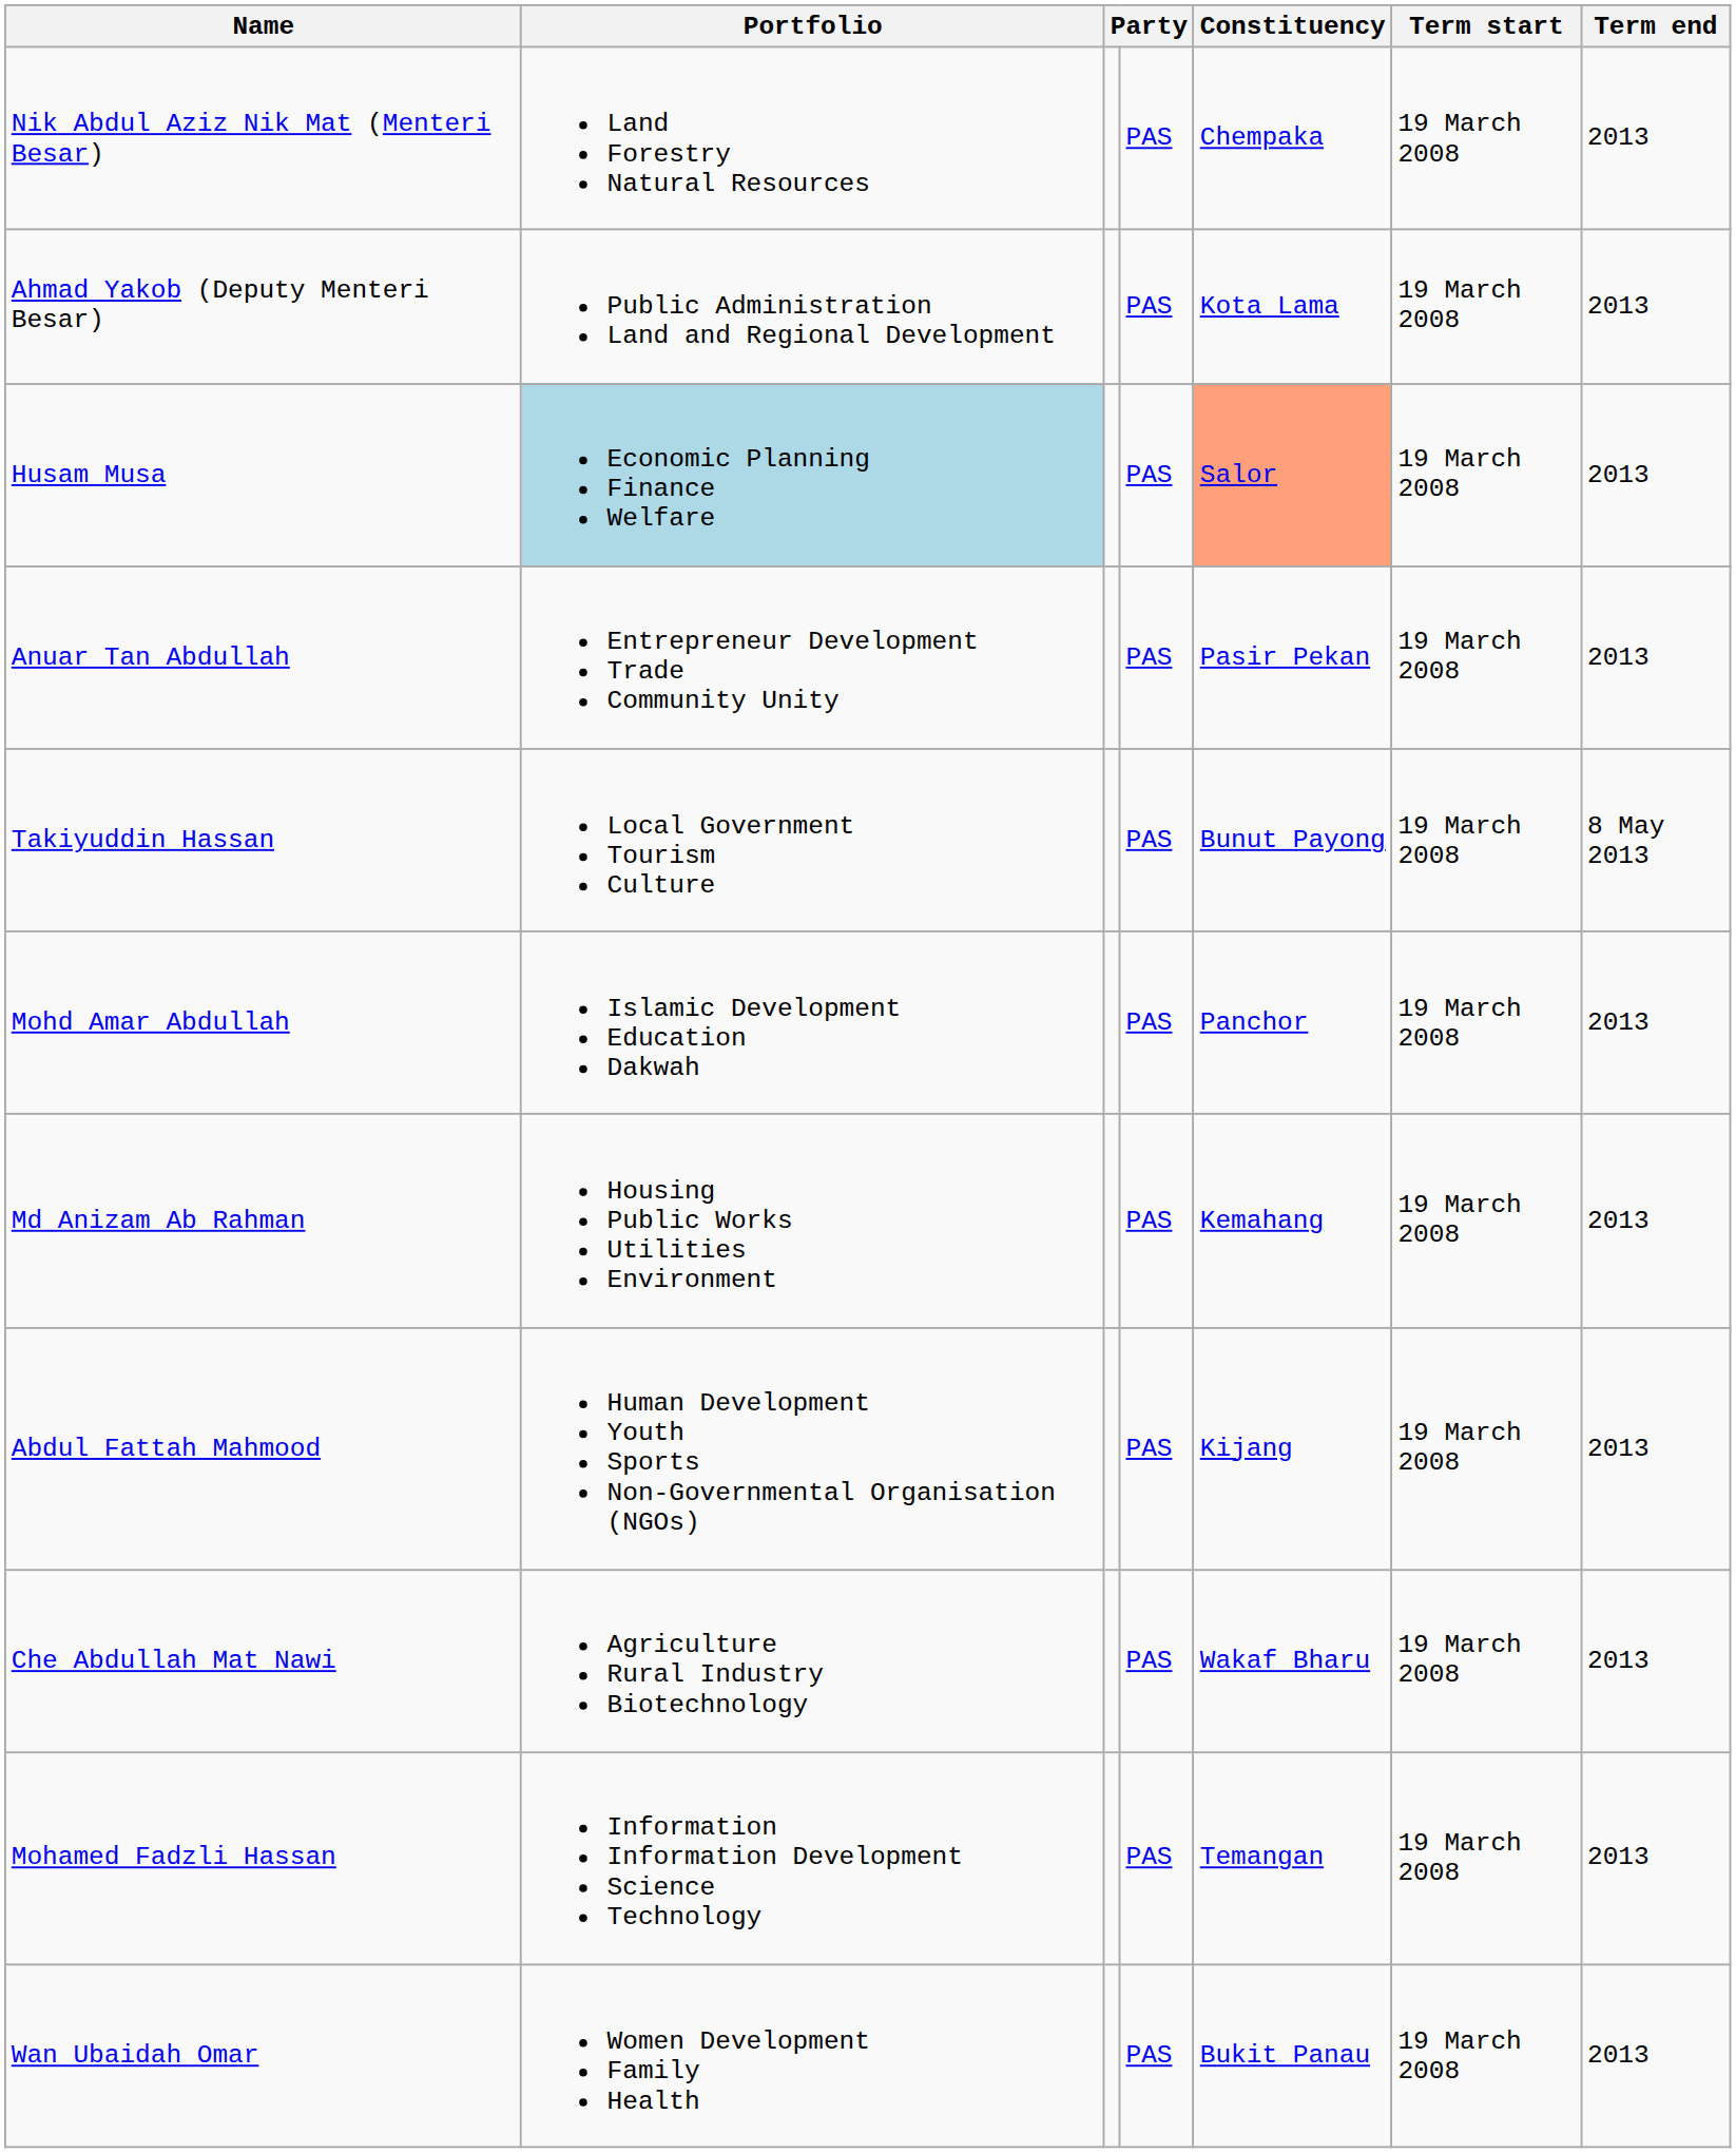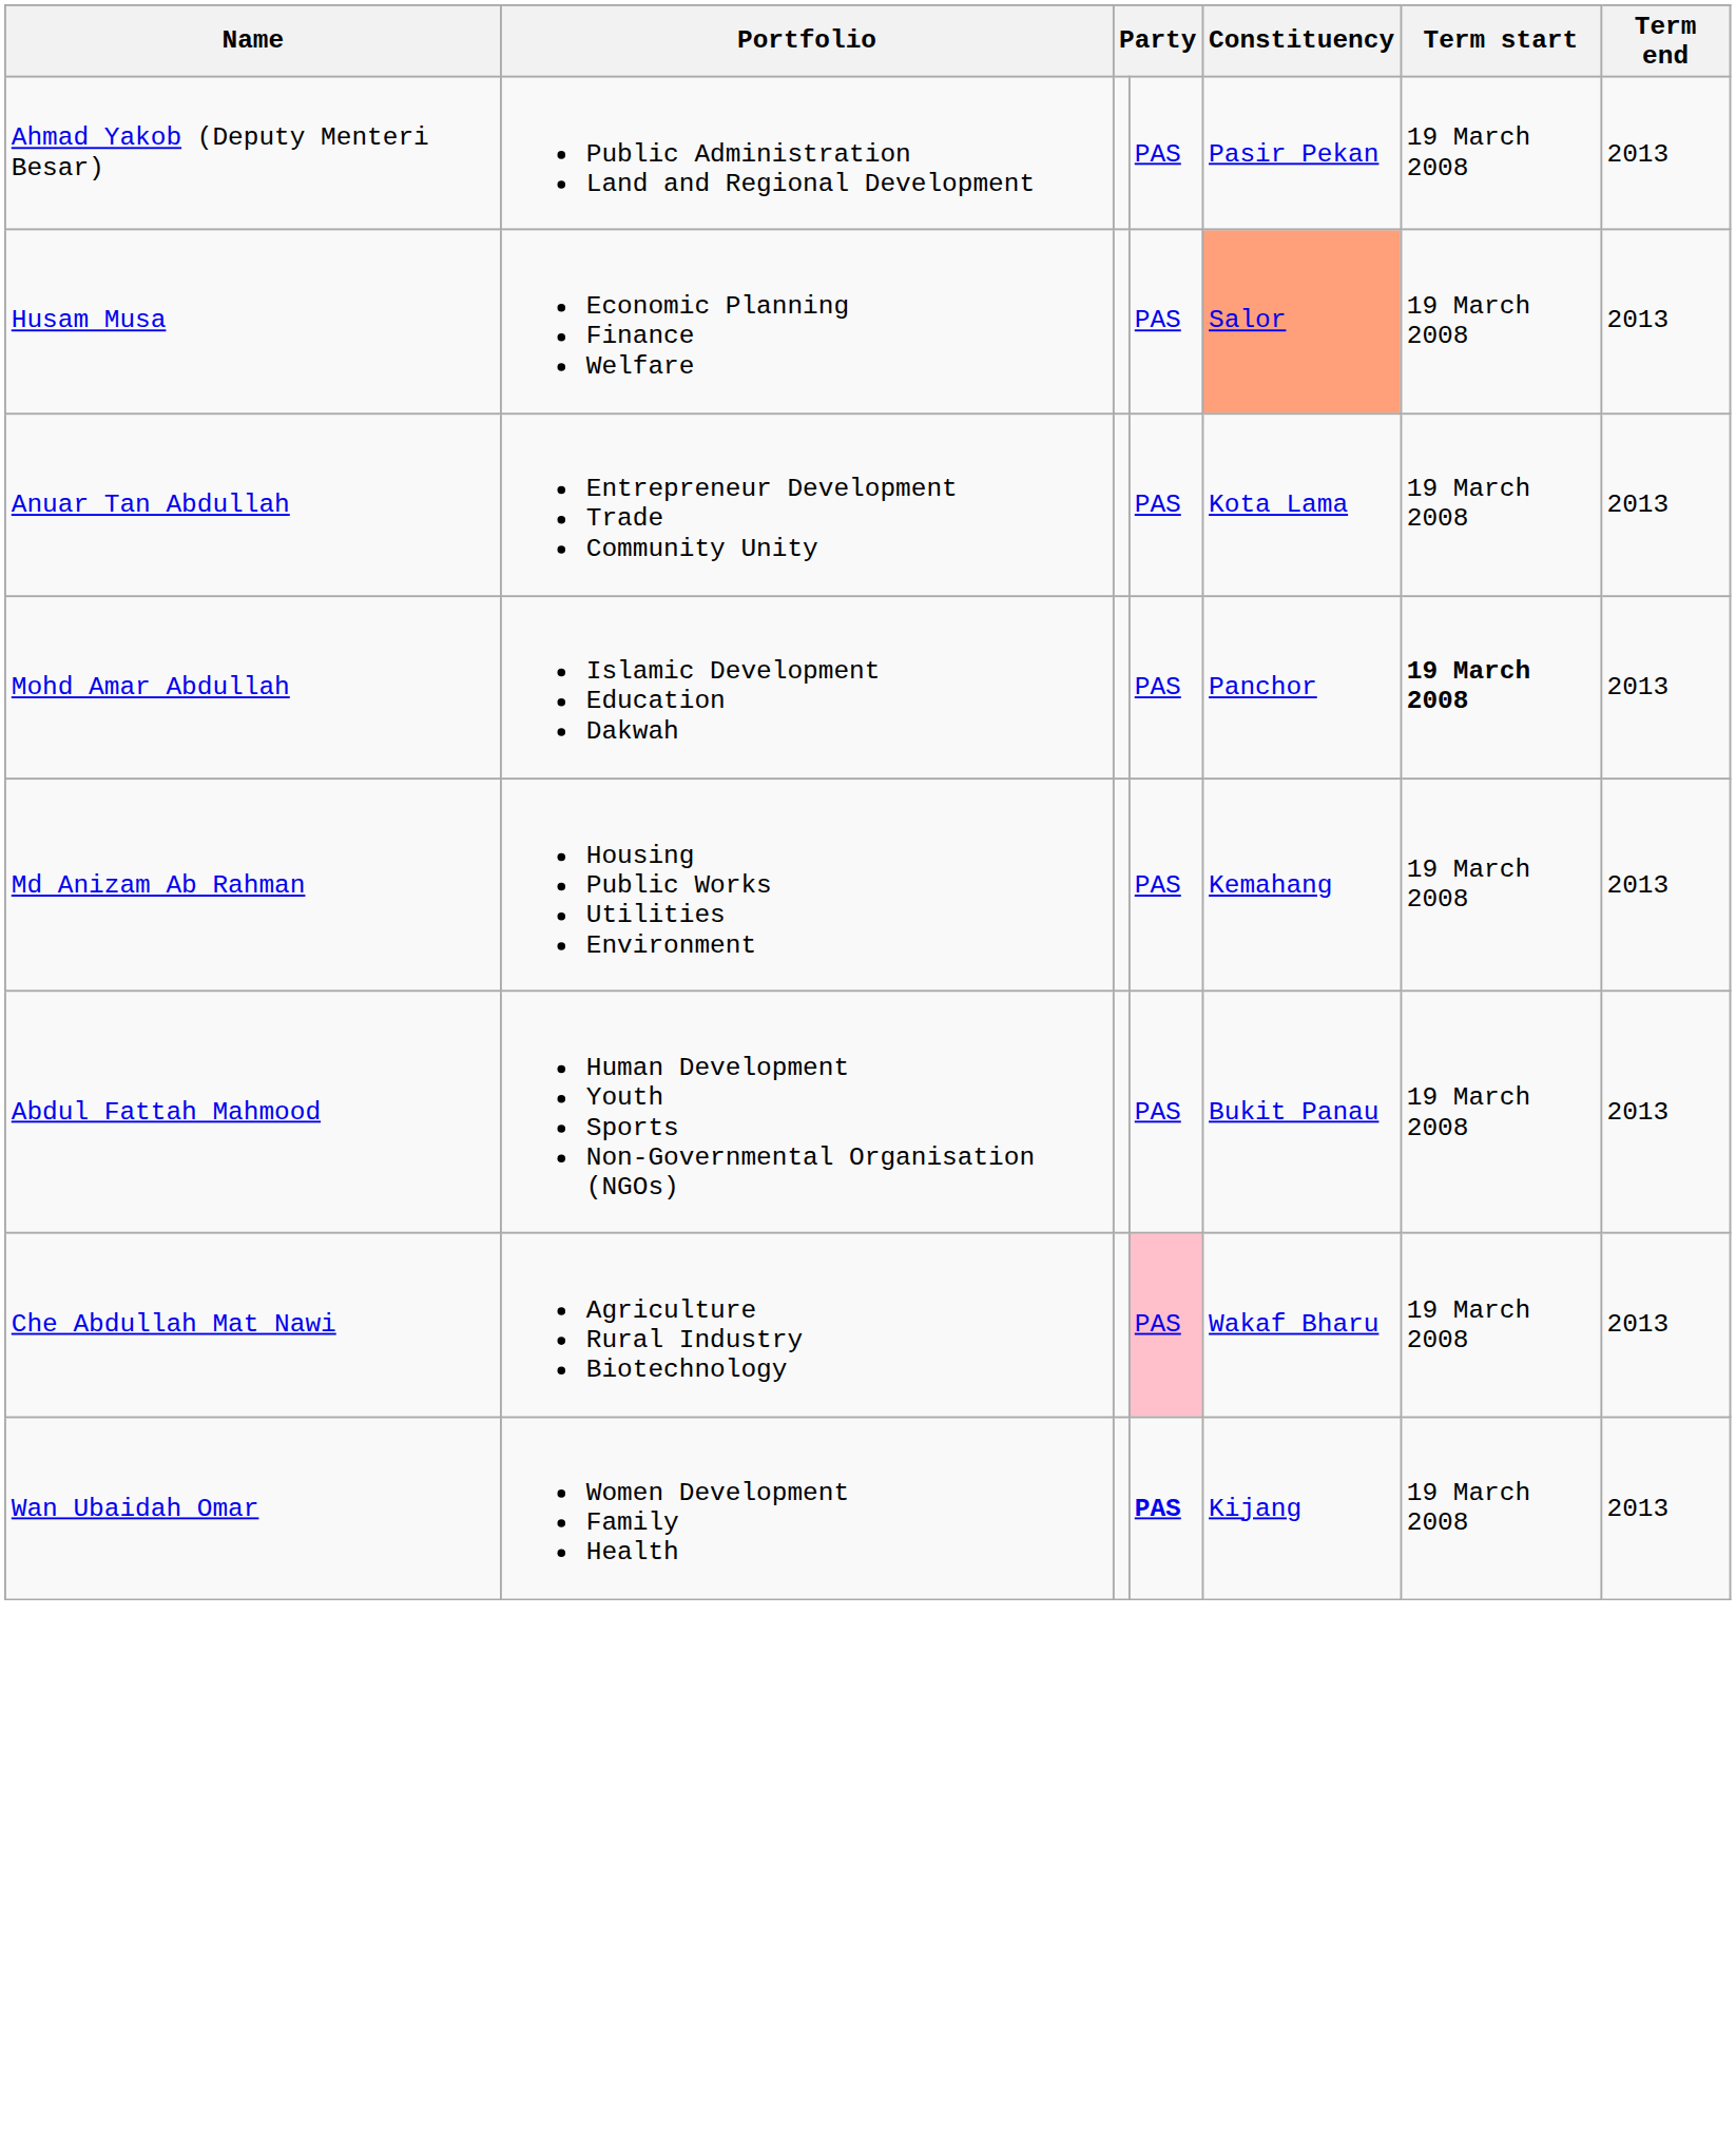 <table class="wikitable">
 <tr>
 <th>Name</th>
 <th>Portfolio</th>
 <th colspan=2>Party</th>
 <th>Constituency</th>
 <th>Term start</th>
 <th>Term end</th>
 </tr>
 <tr>
-<td><a href='#'>Nik Abdul Aziz Nik Mat</a> (<a href='#'>Menteri Besar</a>)</td>
-<td><br><ul><li>Land</li><li>Forestry</li><li>Natural Resources</li></ul></td>
-<td bgcolor=></td>
-<td><a href='#'>PAS</a></td>
-<td><a href='#'>Chempaka</a></td>
-<td>19 March 2008</td>
-<td>2013</td>
-</tr>
-<tr>
 <td><a href='#'>Ahmad Yakob</a> (Deputy Menteri Besar)</td>
 <td><br><ul><li>Public Administration</li><li>Land and Regional Development</li></ul></td>
 <td bgcolor=></td>
 <td><a href='#'>PAS</a></td>
-<td><a href='#'>Kota Lama</a></td>
+<td><a href='#'>Pasir Pekan</a></td>
 <td>19 March 2008</td>
 <td>2013</td>
 </tr>
 <tr>
 <td><a href='#'>Husam Musa</a></td>
-<td style="background: lightblue;"><br><ul><li>Economic Planning</li><li>Finance</li><li>Welfare</li></ul></td>
+<td><br><ul><li>Economic Planning</li><li>Finance</li><li>Welfare</li></ul></td>
 <td bgcolor=></td>
 <td><a href='#'>PAS</a></td>
 <td style="background: lightsalmon;"><a href='#'>Salor</a></td>
 <td>19 March 2008</td>
 <td>2013</td>
 </tr>
 <tr>
 <td><a href='#'>Anuar Tan Abdullah</a></td>
 <td><br><ul><li>Entrepreneur Development</li><li>Trade</li><li>Community Unity</li></ul></td>
 <td bgcolor=></td>
 <td><a href='#'>PAS</a></td>
-<td><a href='#'>Pasir Pekan</a></td>
+<td><a href='#'>Kota Lama</a></td>
 <td>19 March 2008</td>
 <td>2013</td>
-</tr>
-<tr>
-<td><a href='#'>Takiyuddin Hassan</a></td>
-<td><br><ul><li>Local Government</li><li>Tourism</li><li>Culture</li></ul></td>
-<td bgcolor=></td>
-<td><a href='#'>PAS</a></td>
-<td><a href='#'>Bunut Payong</a></td>
-<td>19 March 2008</td>
-<td>8 May 2013</td>
 </tr>
 <tr>
 <td><a href='#'>Mohd Amar Abdullah</a></td>
 <td><br><ul><li>Islamic Development</li><li>Education</li><li>Dakwah</li></ul></td>
 <td bgcolor=></td>
 <td><a href='#'>PAS</a></td>
 <td><a href='#'>Panchor</a></td>
-<td>19 March 2008</td>
+<td><strong>19 March 2008</strong></td>
 <td>2013</td>
 </tr>
 <tr>
 <td><a href='#'>Md Anizam Ab Rahman</a></td>
 <td><br><ul><li>Housing</li><li>Public Works</li><li>Utilities</li><li>Environment</li></ul></td>
 <td bgcolor=></td>
 <td><a href='#'>PAS</a></td>
 <td><a href='#'>Kemahang</a></td>
 <td>19 March 2008</td>
 <td>2013</td>
 </tr>
 <tr>
 <td><a href='#'>Abdul Fattah Mahmood</a></td>
 <td><br><ul><li>Human Development</li><li>Youth</li><li>Sports</li><li>Non-Governmental Organisation (NGOs)</li></ul></td>
 <td bgcolor=></td>
 <td><a href='#'>PAS</a></td>
-<td><a href='#'>Kijang</a></td>
+<td><a href='#'>Bukit Panau</a></td>
 <td>19 March 2008</td>
 <td>2013</td>
 </tr>
 <tr>
 <td><a href='#'>Che Abdullah Mat Nawi</a></td>
 <td><br><ul><li>Agriculture</li><li>Rural Industry</li><li>Biotechnology</li></ul></td>
 <td bgcolor=></td>
-<td><a href='#'>PAS</a></td>
+<td style="background: pink;"><a href='#'>PAS</a></td>
 <td><a href='#'>Wakaf Bharu</a></td>
-<td>19 March 2008</td>
-<td>2013</td>
-</tr>
-<tr>
-<td><a href='#'>Mohamed Fadzli Hassan</a></td>
-<td><br><ul><li>Information</li><li>Information Development</li><li>Science</li><li>Technology</li></ul></td>
-<td bgcolor=></td>
-<td><a href='#'>PAS</a></td>
-<td><a href='#'>Temangan</a></td>
 <td>19 March 2008</td>
 <td>2013</td>
 </tr>
 <tr>
 <td><a href='#'>Wan Ubaidah Omar</a></td>
 <td><br><ul><li>Women Development</li><li>Family</li><li>Health</li></ul></td>
 <td bgcolor=></td>
-<td><a href='#'>PAS</a></td>
-<td><a href='#'>Bukit Panau</a></td>
+<td><strong><a href='#'>PAS</a></strong></td>
+<td><a href='#'>Kijang</a></td>
 <td>19 March 2008</td>
 <td>2013</td>
 </tr>
 </table>
